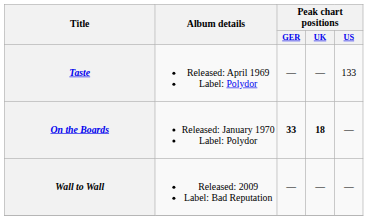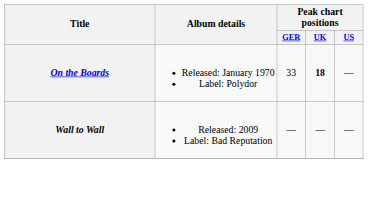 <table class="wikitable plainrowheaders" style="text-align:center;">
 <tr>
 <th rowspan="2" style="width:15em;">Title</th>
 <th rowspan="2">Album details</th>
 <th colspan="3">Peak chart positions</th>
 </tr>
 <tr>
 <th style="width:3em; font-size:85%"><a href='#'>GER</a><br></th>
 <th style="width:3em; font-size:85%"><a href='#'>UK</a><br></th>
 <th style="width:3em; font-size:85%"><a href='#'>US</a><br></th>
 </tr>
 <tr>
-<th scope="row"><em><a href='#'>Taste</a></em></th>
-<td><br><ul><li>Released: April 1969</li><li>Label: <a href='#'>Polydor</a></li></ul></td>
-<td>—</td>
-<td>—</td>
-<td>133</td>
-</tr>
-<tr>
 <th scope="row"><em><a href='#'>On the Boards</a></em></th>
 <td><br><ul><li>Released: January 1970</li><li>Label: Polydor</li></ul></td>
-<td><strong>33</strong></td>
+<td>33</td>
 <td><strong>18</strong></td>
 <td>—</td>
 </tr>
 <tr>
 <th scope="row"><em>Wall to Wall</em></th>
 <td><br><ul><li>Released: 2009</li><li>Label: Bad Reputation</li></ul></td>
 <td>—</td>
 <td>—</td>
 <td>—</td>
 </tr>
 <tr>
 </tr>
 </table>
